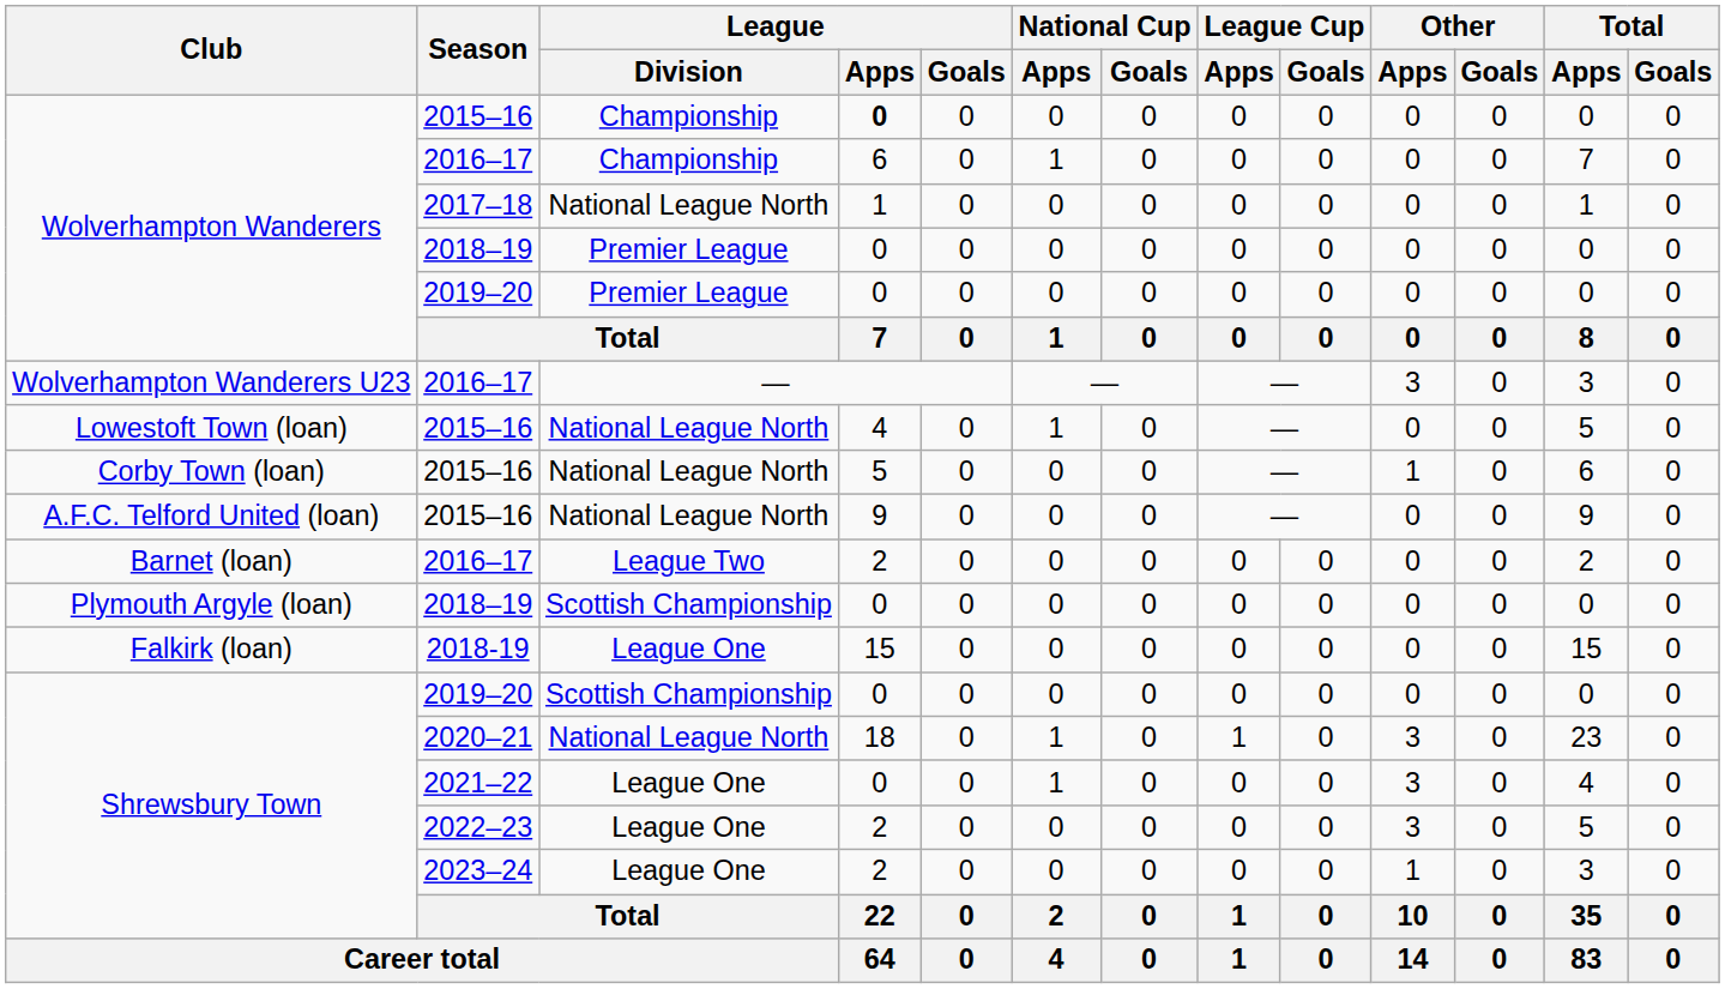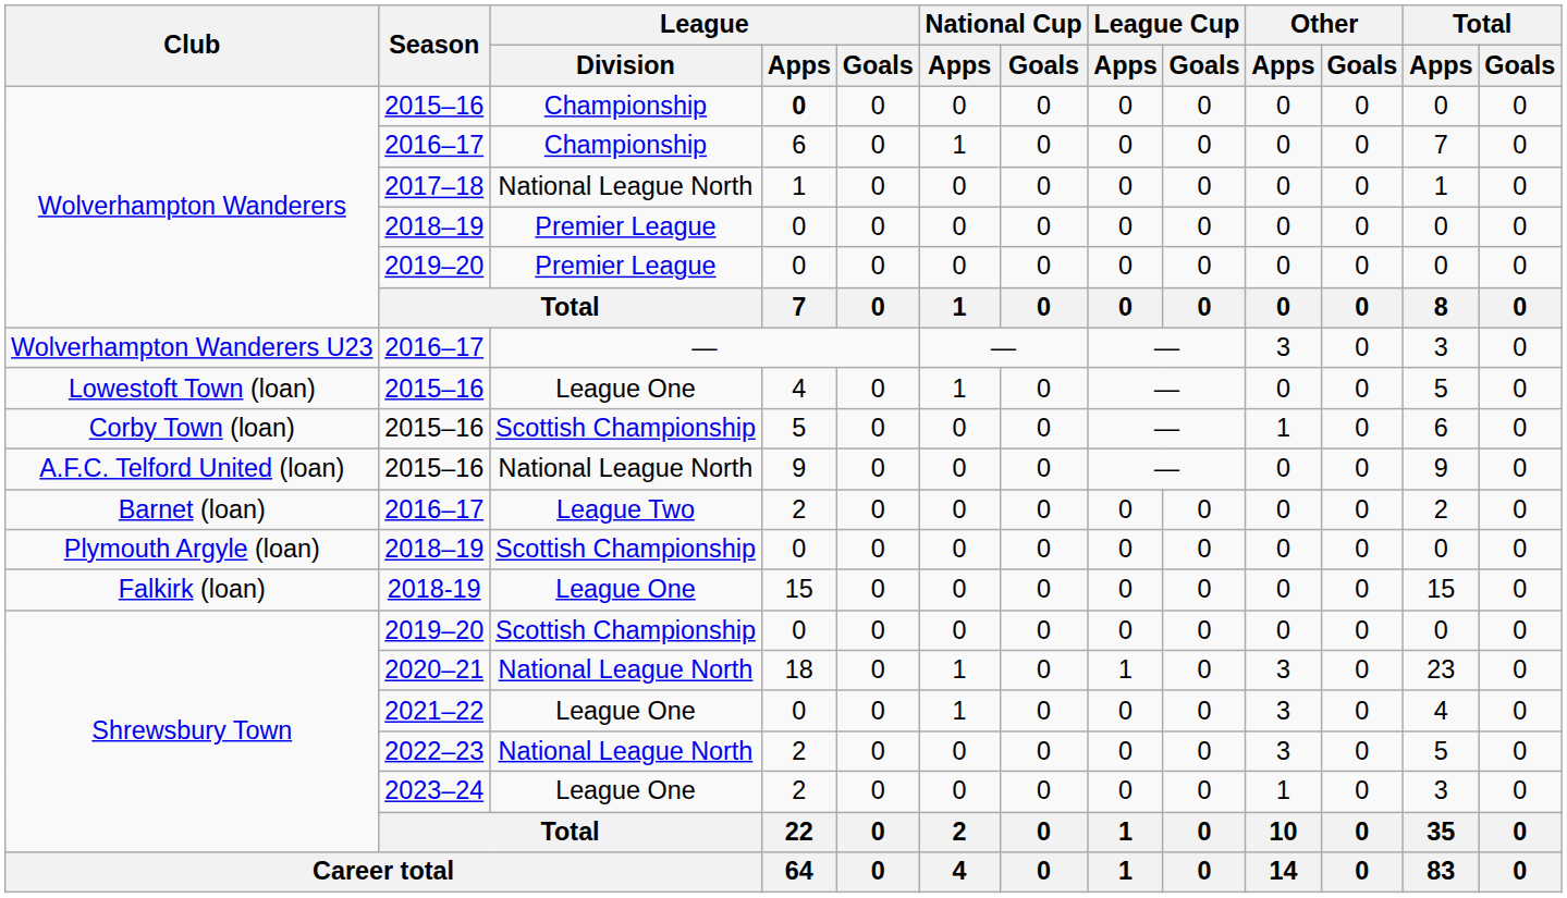 <table class="wikitable" style="text-align:center">
 <tr>
 <th rowspan="2">Club</th>
 <th rowspan="2">Season</th>
 <th colspan="3">League</th>
 <th colspan="2">National Cup</th>
 <th colspan="2">League Cup</th>
 <th colspan="2">Other</th>
 <th colspan="2">Total</th>
 </tr>
 <tr>
 <th>Division</th>
 <th>Apps</th>
 <th>Goals</th>
 <th>Apps</th>
 <th>Goals</th>
 <th>Apps</th>
 <th>Goals</th>
 <th>Apps</th>
 <th>Goals</th>
 <th>Apps</th>
 <th>Goals</th>
 </tr>
 <tr>
 <td rowspan="6"><a href='#'>Wolverhampton Wanderers</a></td>
 <td><a href='#'>2015–16</a></td>
 <td><a href='#'>Championship</a></td>
 <td><strong>0</strong></td>
 <td>0</td>
 <td>0</td>
 <td>0</td>
 <td>0</td>
 <td>0</td>
 <td>0</td>
 <td>0</td>
 <td>0</td>
 <td>0</td>
 </tr>
 <tr>
 <td><a href='#'>2016–17</a></td>
 <td><a href='#'>Championship</a></td>
 <td>6</td>
 <td>0</td>
 <td>1</td>
 <td>0</td>
 <td>0</td>
 <td>0</td>
 <td>0</td>
 <td>0</td>
 <td>7</td>
 <td>0</td>
 </tr>
 <tr>
 <td><a href='#'>2017–18</a></td>
 <td>National League North</td>
 <td>1</td>
 <td>0</td>
 <td>0</td>
 <td>0</td>
 <td>0</td>
 <td>0</td>
 <td>0</td>
 <td>0</td>
 <td>1</td>
 <td>0</td>
 </tr>
 <tr>
 <td><a href='#'>2018–19</a></td>
 <td><a href='#'>Premier League</a></td>
 <td>0</td>
 <td>0</td>
 <td>0</td>
 <td>0</td>
 <td>0</td>
 <td>0</td>
 <td>0</td>
 <td>0</td>
 <td>0</td>
 <td>0</td>
 </tr>
 <tr>
 <td><a href='#'>2019–20</a></td>
 <td><a href='#'>Premier League</a></td>
 <td>0</td>
 <td>0</td>
 <td>0</td>
 <td>0</td>
 <td>0</td>
 <td>0</td>
 <td>0</td>
 <td>0</td>
 <td>0</td>
 <td>0</td>
 </tr>
 <tr>
 <th colspan="2">Total</th>
 <th>7</th>
 <th>0</th>
 <th>1</th>
 <th>0</th>
 <th>0</th>
 <th>0</th>
 <th>0</th>
 <th>0</th>
 <th>8</th>
 <th>0</th>
 </tr>
 <tr>
 <td><a href='#'>Wolverhampton Wanderers U23</a></td>
 <td><a href='#'>2016–17</a></td>
 <td colspan="3">—</td>
 <td colspan="2">—</td>
 <td colspan="2">—</td>
 <td>3</td>
 <td>0</td>
 <td>3</td>
 <td>0</td>
 </tr>
 <tr>
 <td><a href='#'>Lowestoft Town</a> (loan)</td>
 <td><a href='#'>2015–16</a></td>
-<td><a href='#'>National League North</a></td>
+<td>League One</td>
 <td>4</td>
 <td>0</td>
 <td>1</td>
 <td>0</td>
 <td colspan="2">—</td>
 <td>0</td>
 <td>0</td>
 <td>5</td>
 <td>0</td>
 </tr>
 <tr>
 <td><a href='#'>Corby Town</a> (loan)</td>
 <td>2015–16</td>
-<td>National League North</td>
+<td><a href='#'>Scottish Championship</a></td>
 <td>5</td>
 <td>0</td>
 <td>0</td>
 <td>0</td>
 <td colspan="2">—</td>
 <td>1</td>
 <td>0</td>
 <td>6</td>
 <td>0</td>
 </tr>
 <tr>
 <td><a href='#'>A.F.C. Telford United</a> (loan)</td>
 <td>2015–16</td>
 <td>National League North</td>
 <td>9</td>
 <td>0</td>
 <td>0</td>
 <td>0</td>
 <td colspan="2">—</td>
 <td>0</td>
 <td>0</td>
 <td>9</td>
 <td>0</td>
 </tr>
 <tr>
 <td><a href='#'>Barnet</a> (loan)</td>
 <td><a href='#'>2016–17</a></td>
 <td><a href='#'>League Two</a></td>
 <td>2</td>
 <td>0</td>
 <td>0</td>
 <td>0</td>
 <td>0</td>
 <td>0</td>
 <td>0</td>
 <td>0</td>
 <td>2</td>
 <td>0</td>
 </tr>
 <tr>
 <td><a href='#'>Plymouth Argyle</a> (loan)</td>
 <td><a href='#'>2018–19</a></td>
 <td><a href='#'>Scottish Championship</a></td>
 <td>0</td>
 <td>0</td>
 <td>0</td>
 <td>0</td>
 <td>0</td>
 <td>0</td>
 <td>0</td>
 <td>0</td>
 <td>0</td>
 <td>0</td>
 </tr>
 <tr>
 <td><a href='#'>Falkirk</a> (loan)</td>
 <td><a href='#'>2018-19</a></td>
 <td><a href='#'>League One</a></td>
 <td>15</td>
 <td>0</td>
 <td>0</td>
 <td>0</td>
 <td>0</td>
 <td>0</td>
 <td>0</td>
 <td>0</td>
 <td>15</td>
 <td>0</td>
 </tr>
 <tr>
 <td rowspan="6"><a href='#'>Shrewsbury Town</a></td>
 <td><a href='#'>2019–20</a></td>
 <td><a href='#'>Scottish Championship</a></td>
 <td>0</td>
 <td>0</td>
 <td>0</td>
 <td>0</td>
 <td>0</td>
 <td>0</td>
 <td>0</td>
 <td>0</td>
 <td>0</td>
 <td>0</td>
 </tr>
 <tr>
 <td><a href='#'>2020–21</a></td>
 <td><a href='#'>National League North</a></td>
 <td>18</td>
 <td>0</td>
 <td>1</td>
 <td>0</td>
 <td>1</td>
 <td>0</td>
 <td>3</td>
 <td>0</td>
 <td>23</td>
 <td>0</td>
 </tr>
 <tr>
 <td><a href='#'>2021–22</a></td>
 <td>League One</td>
 <td>0</td>
 <td>0</td>
 <td>1</td>
 <td>0</td>
 <td>0</td>
 <td>0</td>
 <td>3</td>
 <td>0</td>
 <td>4</td>
 <td>0</td>
 </tr>
 <tr>
 <td><a href='#'>2022–23</a></td>
-<td>League One</td>
+<td><a href='#'>National League North</a></td>
 <td>2</td>
 <td>0</td>
 <td>0</td>
 <td>0</td>
 <td>0</td>
 <td>0</td>
 <td>3</td>
 <td>0</td>
 <td>5</td>
 <td>0</td>
 </tr>
 <tr>
 <td><a href='#'>2023–24</a></td>
 <td>League One</td>
 <td>2</td>
 <td>0</td>
 <td>0</td>
 <td>0</td>
 <td>0</td>
 <td>0</td>
 <td>1</td>
 <td>0</td>
 <td>3</td>
 <td>0</td>
 </tr>
 <tr>
 <th colspan="2">Total</th>
 <th>22</th>
 <th>0</th>
 <th>2</th>
 <th>0</th>
 <th>1</th>
 <th>0</th>
 <th>10</th>
 <th>0</th>
 <th>35</th>
 <th>0</th>
 </tr>
 <tr>
 <th colspan="3">Career total</th>
 <th>64</th>
 <th>0</th>
 <th>4</th>
 <th>0</th>
 <th>1</th>
 <th>0</th>
 <th>14</th>
 <th>0</th>
 <th>83</th>
 <th>0</th>
 </tr>
 </table>
